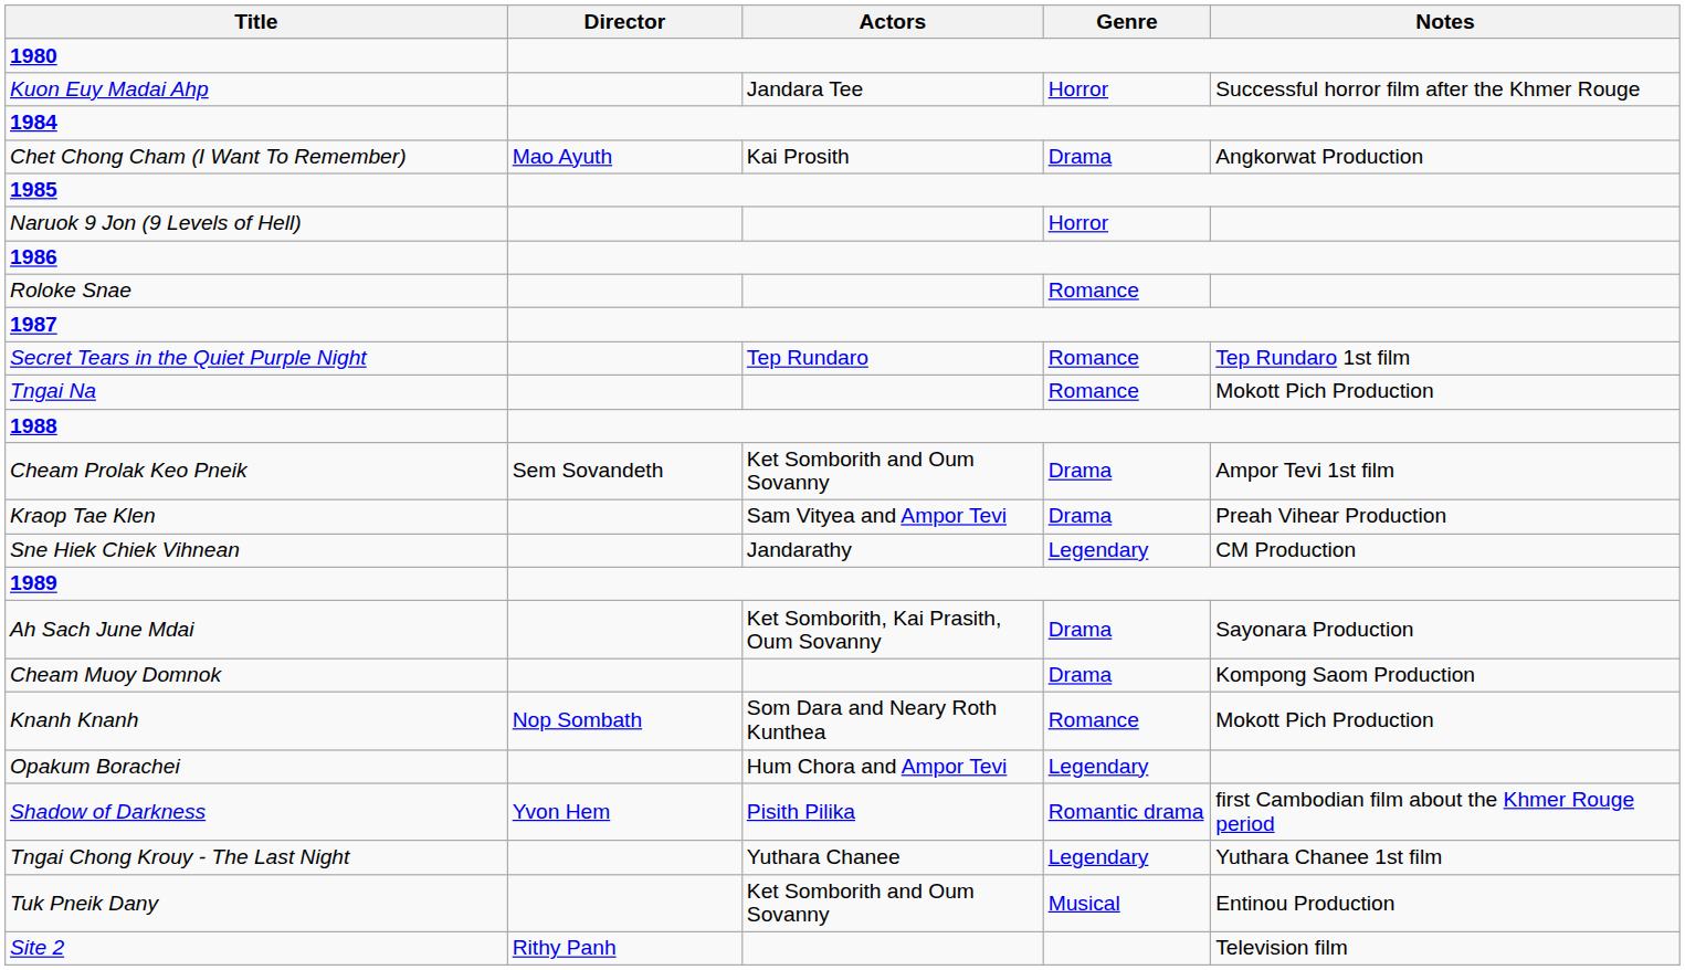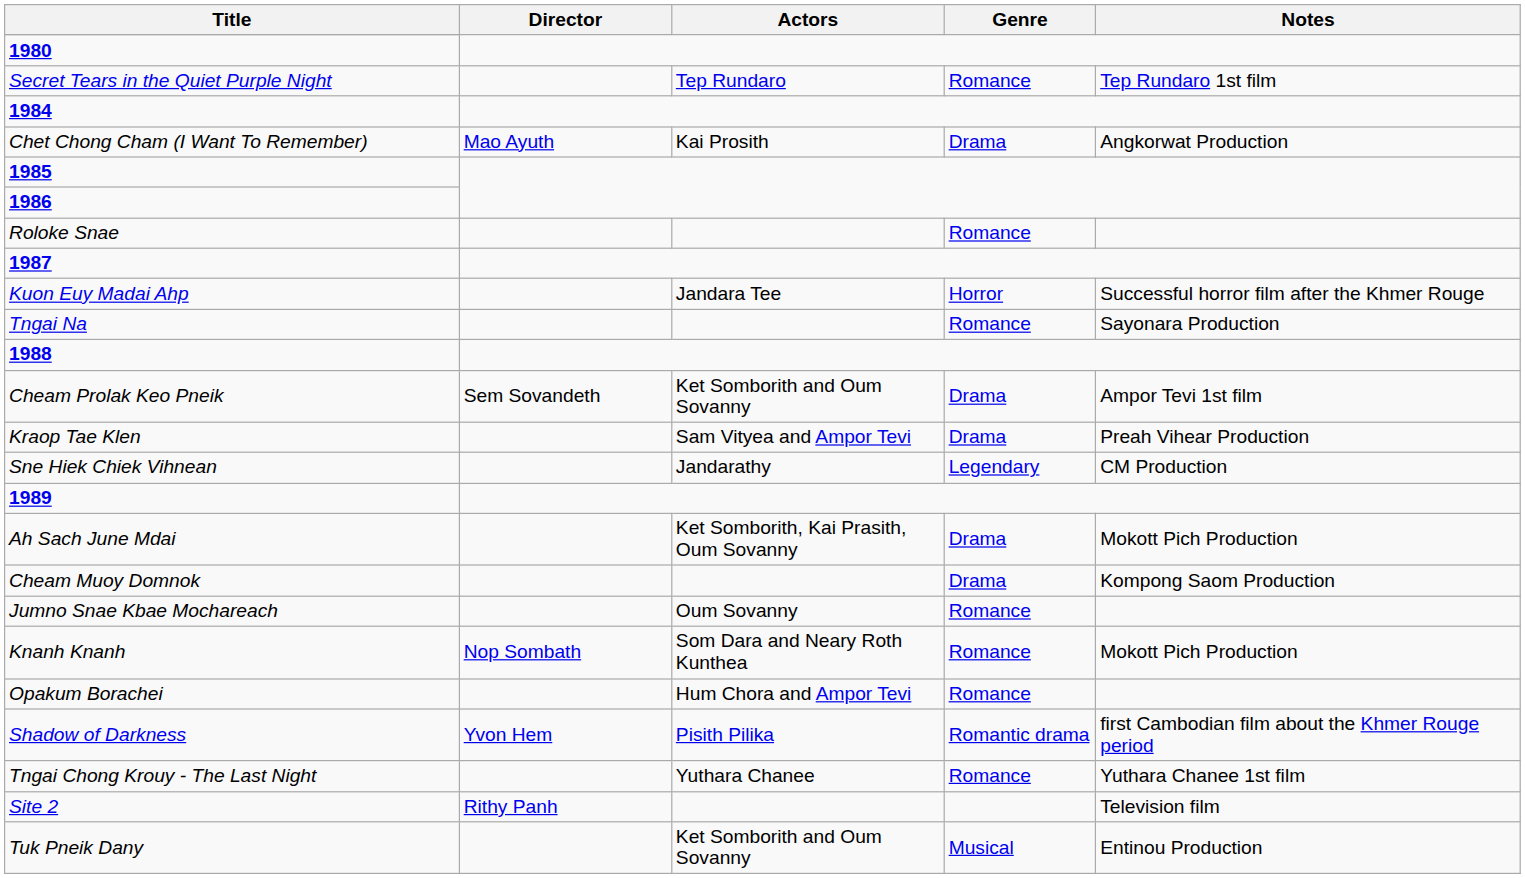 <table class="wikitable" width=100%>
 <tr>
 <th width=30%>Title</th>
 <th width=14%>Director</th>
 <th width=18%>Actors</th>
 <th width=10%>Genre</th>
 <th width=28%>Notes</th>
 </tr>
 <tr>
 </tr>
 <tr>
 <td><strong><a href='#'>1980</a></strong></td>
 </tr>
 <tr>
-<td><em><a href='#'>Kuon Euy Madai Ahp</a></em></td>
+<td><em><a href='#'>Secret Tears in the Quiet Purple Night</a></em></td>
 <td></td>
-<td>Jandara Tee</td>
-<td><a href='#'>Horror</a></td>
-<td>Successful horror film after the Khmer Rouge</td>
+<td><a href='#'>Tep Rundaro</a></td>
+<td><a href='#'>Romance</a></td>
+<td><a href='#'>Tep Rundaro</a> 1st film</td>
 </tr>
 <tr>
 <td><strong><a href='#'>1984</a></strong></td>
 </tr>
 <tr>
 <td><em>Chet Chong Cham (I Want To Remember)</em></td>
 <td><a href='#'>Mao Ayuth</a></td>
 <td>Kai Prosith</td>
 <td><a href='#'>Drama</a></td>
 <td>Angkorwat Production</td>
 </tr>
 <tr>
 <td><strong><a href='#'>1985</a></strong></td>
 </tr>
 <tr>
-<td><em>Naruok 9 Jon (9 Levels of Hell)</em></td>
-<td></td>
-<td></td>
-<td><a href='#'>Horror</a></td>
-<td></td>
-</tr>
-<tr>
 <td><strong><a href='#'>1986</a></strong></td>
 </tr>
 <tr>
 <td><em>Roloke Snae</em></td>
 <td></td>
 <td></td>
 <td><a href='#'>Romance</a></td>
 <td></td>
 </tr>
 <tr>
 <td><strong><a href='#'>1987</a></strong></td>
 </tr>
 <tr>
-<td><em><a href='#'>Secret Tears in the Quiet Purple Night</a></em></td>
+<td><em><a href='#'>Kuon Euy Madai Ahp</a></em></td>
 <td></td>
-<td><a href='#'>Tep Rundaro</a></td>
-<td><a href='#'>Romance</a></td>
-<td><a href='#'>Tep Rundaro</a> 1st film</td>
+<td>Jandara Tee</td>
+<td><a href='#'>Horror</a></td>
+<td>Successful horror film after the Khmer Rouge</td>
 </tr>
 <tr>
 <td><em><a href='#'>Tngai Na</a></em></td>
 <td></td>
 <td></td>
 <td><a href='#'>Romance</a></td>
-<td>Mokott Pich Production</td>
+<td>Sayonara Production</td>
 </tr>
 <tr>
 <td><strong><a href='#'>1988</a></strong></td>
 </tr>
 <tr>
 <td><em>Cheam Prolak Keo Pneik</em></td>
 <td>Sem Sovandeth</td>
 <td>Ket Somborith and Oum Sovanny</td>
 <td><a href='#'>Drama</a></td>
 <td>Ampor Tevi 1st film</td>
 </tr>
 <tr>
 <td><em>Kraop Tae Klen</em></td>
 <td></td>
 <td>Sam Vityea and <a href='#'>Ampor Tevi</a></td>
 <td><a href='#'>Drama</a></td>
 <td>Preah Vihear Production</td>
 </tr>
 <tr>
 <td><em>Sne Hiek Chiek Vihnean</em></td>
 <td></td>
 <td>Jandarathy</td>
 <td><a href='#'>Legendary</a></td>
 <td>CM Production</td>
 </tr>
 <tr>
 <td><strong><a href='#'>1989</a></strong></td>
 </tr>
 <tr>
 <td><em>Ah Sach June Mdai</em></td>
 <td></td>
 <td>Ket Somborith, Kai Prasith, Oum Sovanny</td>
 <td><a href='#'>Drama</a></td>
-<td>Sayonara Production</td>
+<td>Mokott Pich Production</td>
 </tr>
 <tr>
 <td><em>Cheam Muoy Domnok</em></td>
 <td></td>
 <td></td>
 <td><a href='#'>Drama</a></td>
 <td>Kompong Saom Production</td>
+</tr>
+<tr>
+<td><em>Jumno Snae Kbae Mochareach</em></td>
+<td></td>
+<td>Oum Sovanny</td>
+<td><a href='#'>Romance</a></td>
+<td></td>
 </tr>
 <tr>
 <td><em>Knanh Knanh</em></td>
 <td><a href='#'>Nop Sombath</a></td>
 <td>Som Dara and Neary Roth Kunthea</td>
 <td><a href='#'>Romance</a></td>
 <td>Mokott Pich Production</td>
 </tr>
 <tr>
 <td><em>Opakum Borachei</em></td>
 <td></td>
 <td>Hum Chora and <a href='#'>Ampor Tevi</a></td>
-<td><a href='#'>Legendary</a></td>
+<td><a href='#'>Romance</a></td>
 <td></td>
 </tr>
 <tr>
 <td><em><a href='#'>Shadow of Darkness</a></em></td>
 <td><a href='#'>Yvon Hem</a></td>
 <td><a href='#'>Pisith Pilika</a></td>
 <td><a href='#'>Romantic drama</a></td>
 <td>first Cambodian film about the <a href='#'>Khmer Rouge period</a></td>
 </tr>
 <tr>
 <td><em>Tngai Chong Krouy - The Last Night</em></td>
 <td></td>
 <td>Yuthara Chanee</td>
-<td><a href='#'>Legendary</a></td>
+<td><a href='#'>Romance</a></td>
 <td>Yuthara Chanee 1st film</td>
+</tr>
+<tr>
+<td><em><a href='#'>Site 2</a></em></td>
+<td><a href='#'>Rithy Panh</a></td>
+<td></td>
+<td></td>
+<td>Television film</td>
 </tr>
 <tr>
 <td><em>Tuk Pneik Dany</em></td>
 <td></td>
 <td>Ket Somborith and Oum Sovanny</td>
 <td><a href='#'>Musical</a></td>
 <td>Entinou Production</td>
 </tr>
-<tr>
-<td><em><a href='#'>Site 2</a></em></td>
-<td><a href='#'>Rithy Panh</a></td>
-<td></td>
-<td></td>
-<td>Television film</td>
-</tr>
 </table>
